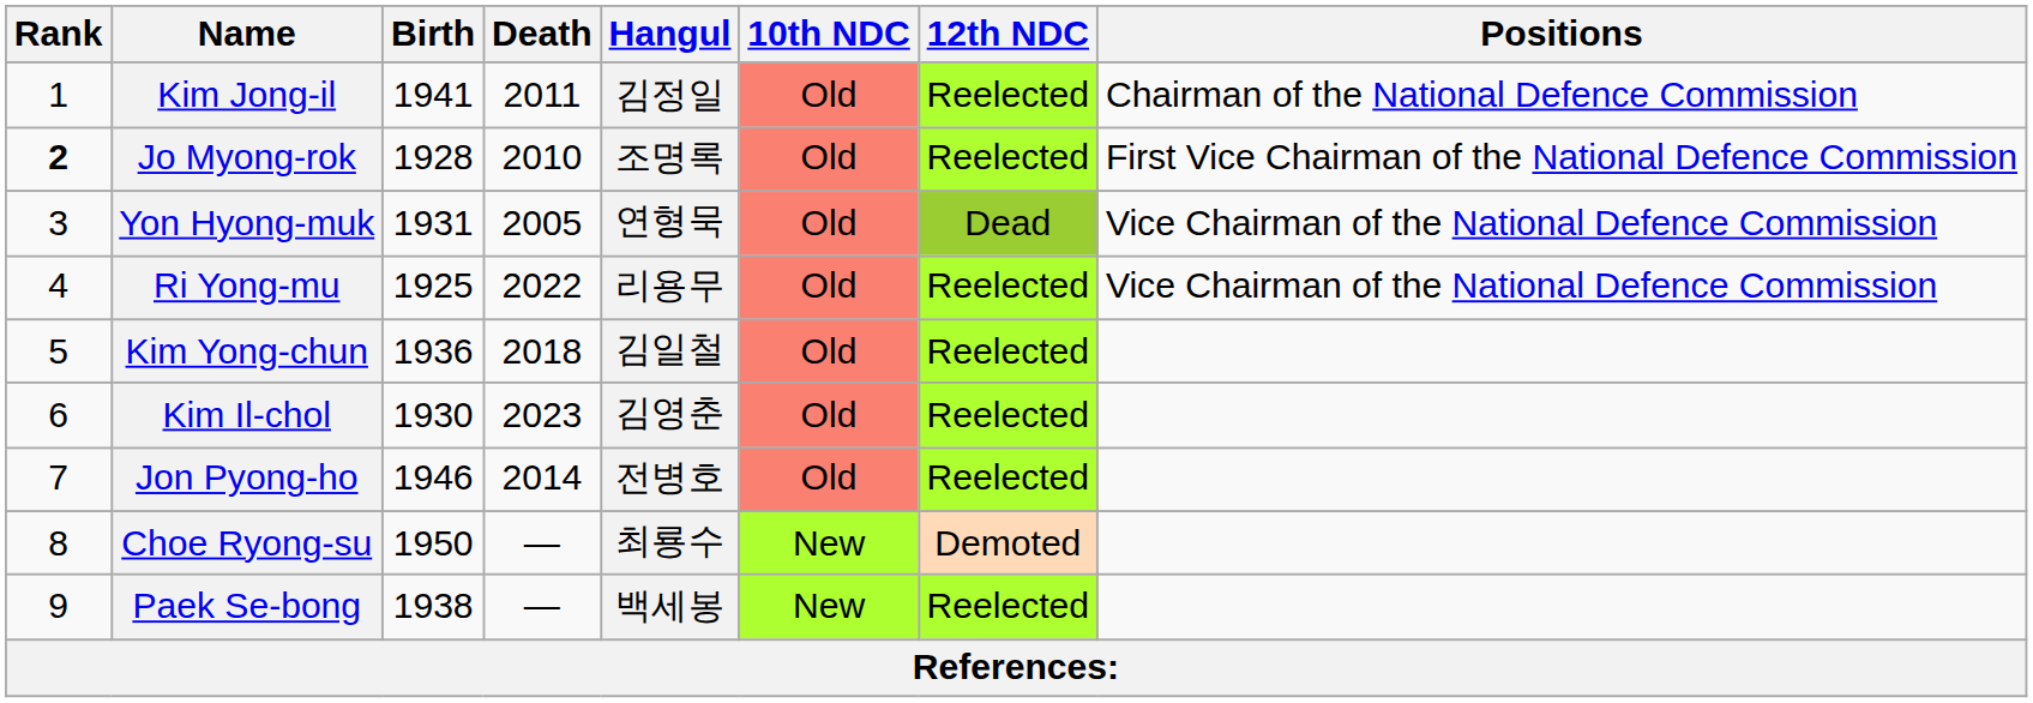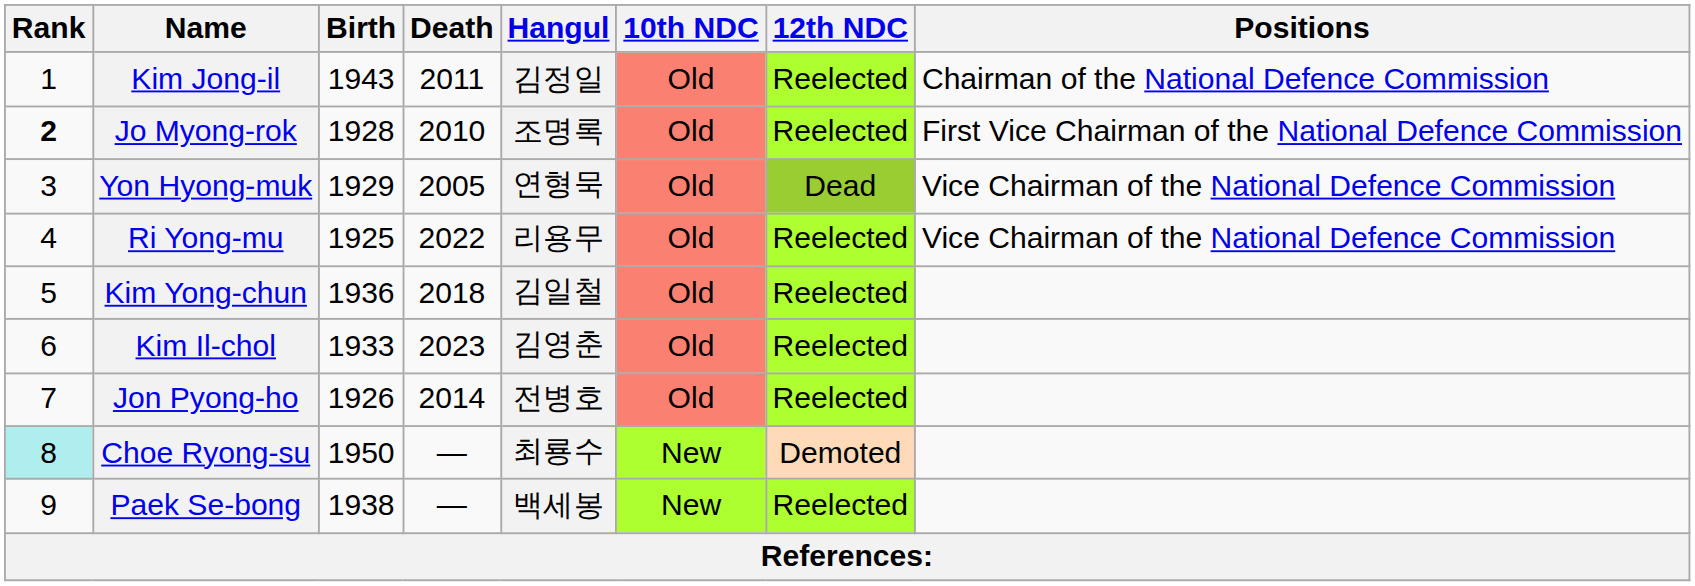 <table class="wikitable sortable">
 <tr>
 <th>Rank</th>
 <th>Name</th>
 <th>Birth</th>
 <th>Death</th>
 <th class="unsortable"><a href='#'>Hangul</a></th>
 <th><a href='#'>10th NDC</a></th>
 <th><a href='#'>12th NDC</a></th>
 <th>Positions</th>
 </tr>
 <tr>
 <td align="center">1</td>
 <th align="center" scope="row" style="font-weight:normal;"><a href='#'>Kim Jong-il</a></th>
-<td align="center">1941</td>
+<td align="center">1943</td>
 <td align="center">2011</td>
 <th align="center" scope="row" style="font-weight:normal;">김정일</th>
 <td style="background: Salmon" align="center">Old</td>
 <td align="center" style="background: GreenYellow">Reelected</td>
 <td>Chairman of the <a href='#'>National Defence Commission</a></td>
 </tr>
 <tr>
 <td align="center"><strong>2</strong></td>
 <th align="center" scope="row" style="font-weight:normal;"><a href='#'>Jo Myong-rok</a></th>
 <td align="center">1928</td>
 <td align="center">2010</td>
 <th align="center" scope="row" style="font-weight:normal;">조명록</th>
 <td style="background: Salmon" align="center">Old</td>
 <td align="center" style="background: GreenYellow">Reelected</td>
 <td>First Vice Chairman of the <a href='#'>National Defence Commission</a></td>
 </tr>
 <tr>
 <td align="center">3</td>
 <th align="center" scope="row" style="font-weight:normal;"><a href='#'>Yon Hyong-muk</a></th>
-<td align="center">1931</td>
+<td align="center">1929</td>
 <td align="center">2005</td>
 <th align="center" scope="row" style="font-weight:normal;">연형묵</th>
 <td style="background: Salmon" align="center">Old</td>
 <td data-sort-value="1" align="center" style="background: YellowGreen">Dead</td>
 <td>Vice Chairman of the <a href='#'>National Defence Commission</a></td>
 </tr>
 <tr>
 <td align="center">4</td>
 <th align="center" scope="row" style="font-weight:normal;"><a href='#'>Ri Yong-mu</a></th>
 <td align="center">1925</td>
 <td align="center">2022</td>
 <th align="center" scope="row" style="font-weight:normal;">리용무</th>
 <td style="background: Salmon" align="center">Old</td>
 <td align="center" style="background: GreenYellow">Reelected</td>
 <td>Vice Chairman of the <a href='#'>National Defence Commission</a></td>
 </tr>
 <tr>
 <td align="center">5</td>
 <th align="center" scope="row" style="font-weight:normal;"><a href='#'>Kim Yong-chun</a></th>
 <td align="center">1936</td>
 <td align="center">2018</td>
 <th align="center" scope="row" style="font-weight:normal;">김일철</th>
 <td style="background: Salmon" align="center">Old</td>
 <td align="center" style="background: GreenYellow">Reelected</td>
 <td></td>
 </tr>
 <tr>
 <td align="center">6</td>
 <th align="center" scope="row" style="font-weight:normal;"><a href='#'>Kim Il-chol</a></th>
-<td align="center">1930</td>
+<td align="center">1933</td>
 <td align="center">2023</td>
 <th align="center" scope="row" style="font-weight:normal;">김영춘</th>
 <td style="background: Salmon" align="center">Old</td>
 <td align="center" style="background: GreenYellow">Reelected</td>
 <td></td>
 </tr>
 <tr>
 <td align="center">7</td>
 <th align="center" scope="row" style="font-weight:normal;"><a href='#'>Jon Pyong-ho</a></th>
-<td align="center">1946</td>
+<td align="center">1926</td>
 <td align="center">2014</td>
 <th align="center" scope="row" style="font-weight:normal;">전병호</th>
 <td style="background: Salmon" align="center">Old</td>
 <td align="center" style="background: GreenYellow">Reelected</td>
 <td></td>
 </tr>
 <tr>
-<td align="center">8</td>
+<td align="center" style="background: paleturquoise;">8</td>
 <th align="center" scope="row" style="font-weight:normal;"><a href='#'>Choe Ryong-su</a></th>
 <td align="center">1950</td>
 <td align="center">—</td>
 <th align="center" scope="row" style="font-weight:normal;">최룡수</th>
 <td align="center" style="background: GreenYellow">New</td>
 <td style="background: PeachPuff" align="center">Demoted</td>
 <td></td>
 </tr>
 <tr>
 <td align="center">9</td>
 <th align="center" scope="row" style="font-weight:normal;"><a href='#'>Paek Se-bong</a></th>
 <td align="center">1938</td>
 <td align="center">—</td>
 <th align="center" scope="row" style="font-weight:normal;">백세봉</th>
 <td align="center" style="background: GreenYellow">New</td>
 <td align="center" style="background: GreenYellow">Reelected</td>
 <td></td>
 </tr>
 <tr>
 <th colspan="8" unsortable><strong>References:</strong><br></th>
 </tr>
 </table>
